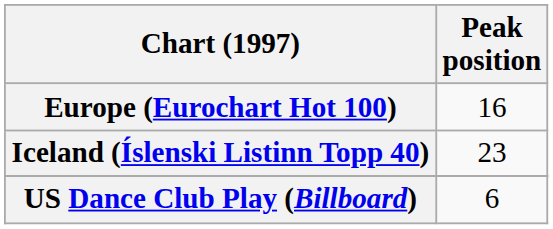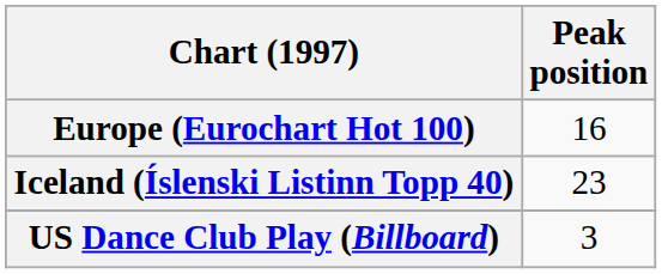 <table class="wikitable sortable plainrowheaders" style="text-align:center">
 <tr>
 <th scope="col">Chart (1997)</th>
 <th scope="col">Peak<br>position</th>
 </tr>
 <tr>
 <th scope="row">Europe (<a href='#'>Eurochart Hot 100</a>)</th>
 <td>16</td>
 </tr>
 <tr>
 <th scope="row">Iceland (<a href='#'>Íslenski Listinn Topp 40</a>)</th>
 <td>23</td>
 </tr>
 <tr>
 </tr>
 <tr>
 </tr>
 <tr>
 </tr>
 <tr>
 </tr>
 <tr>
 </tr>
 <tr>
 </tr>
 <tr>
 <th scope="row">US <a href='#'>Dance Club Play</a> (<em><a href='#'>Billboard</a></em>)</th>
-<td>6</td>
+<td>3</td>
 </tr>
 </table>
